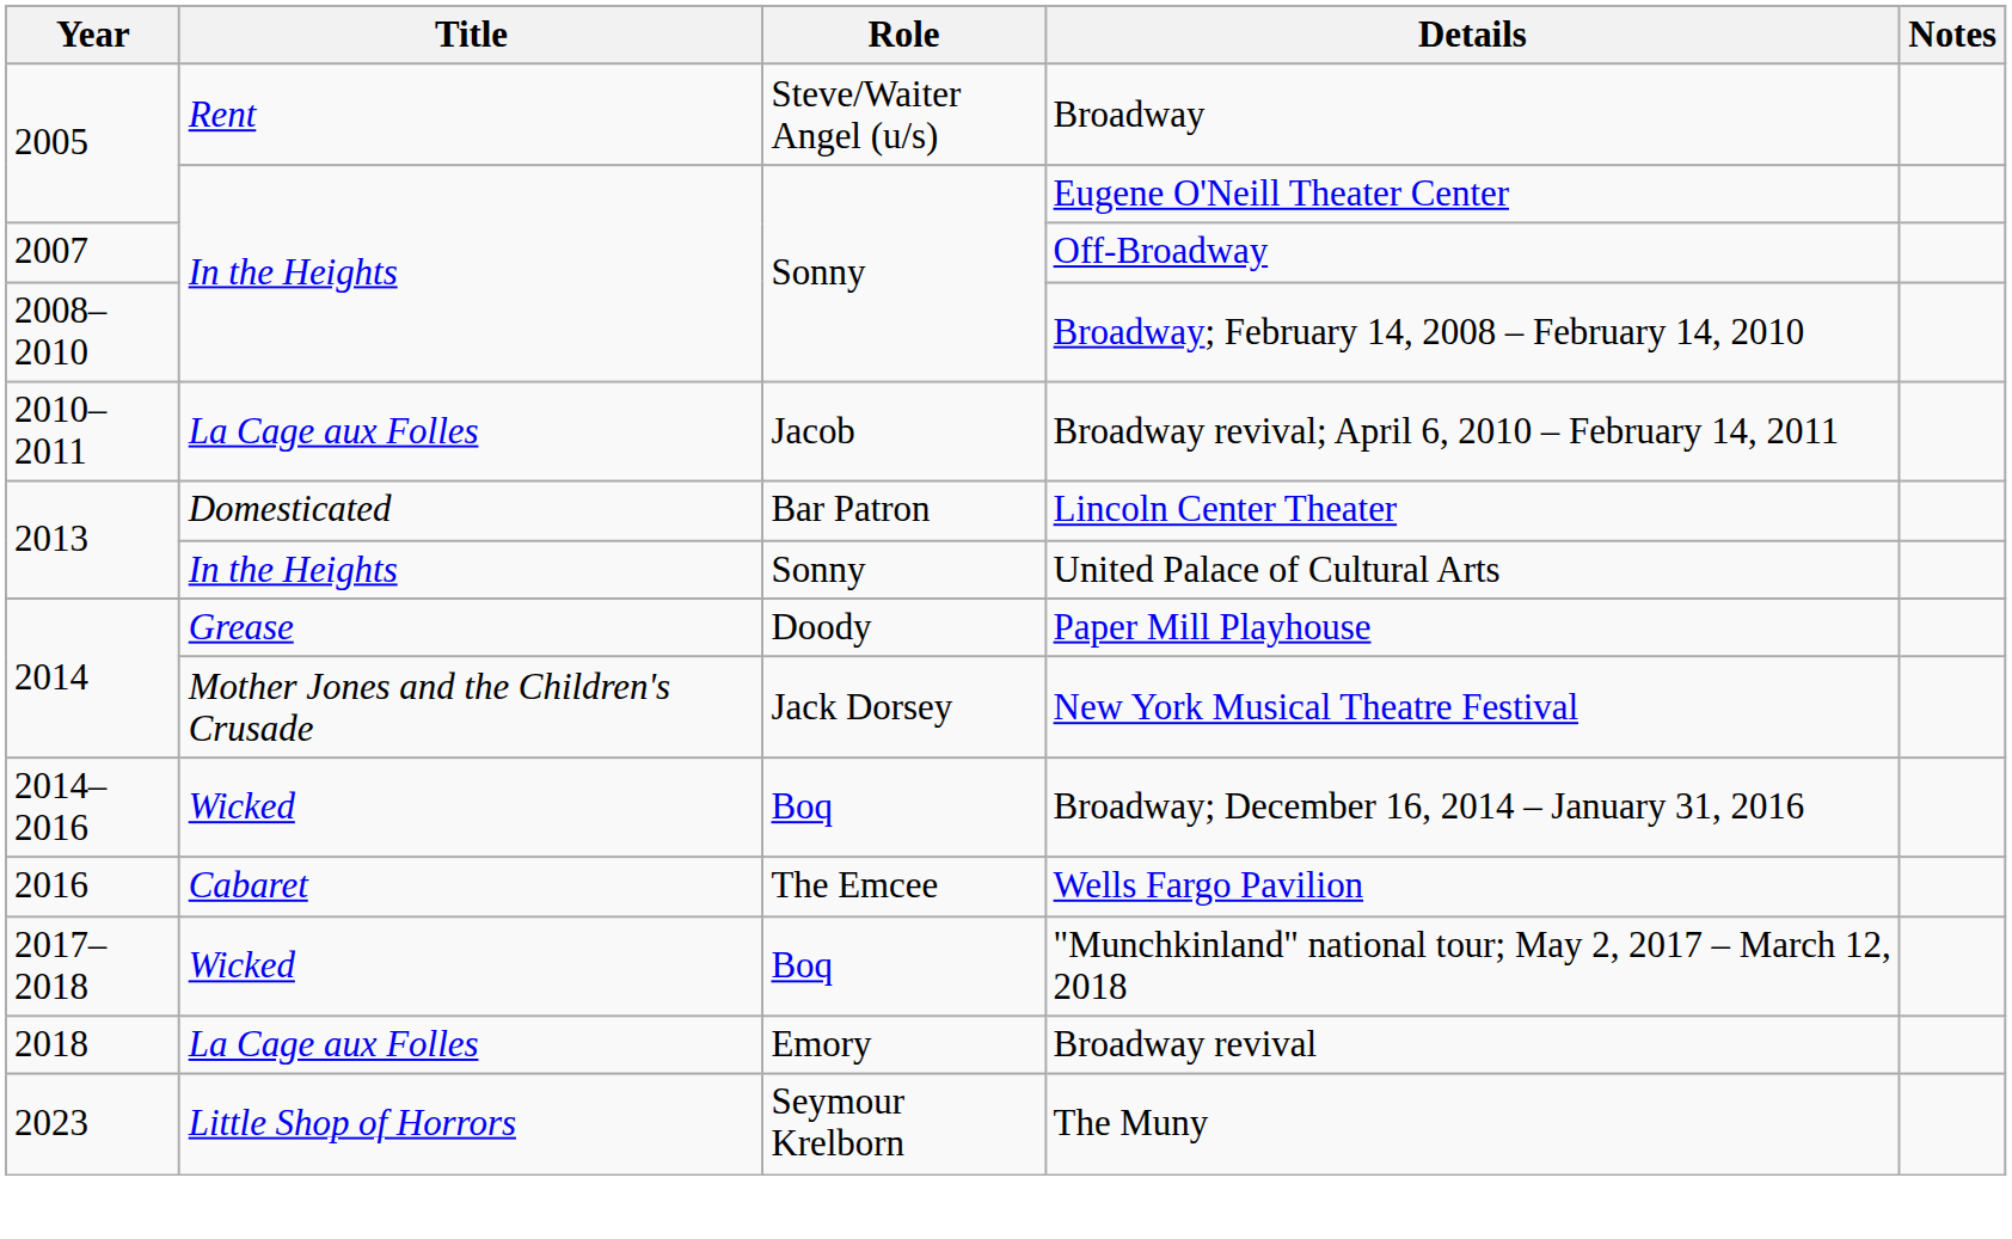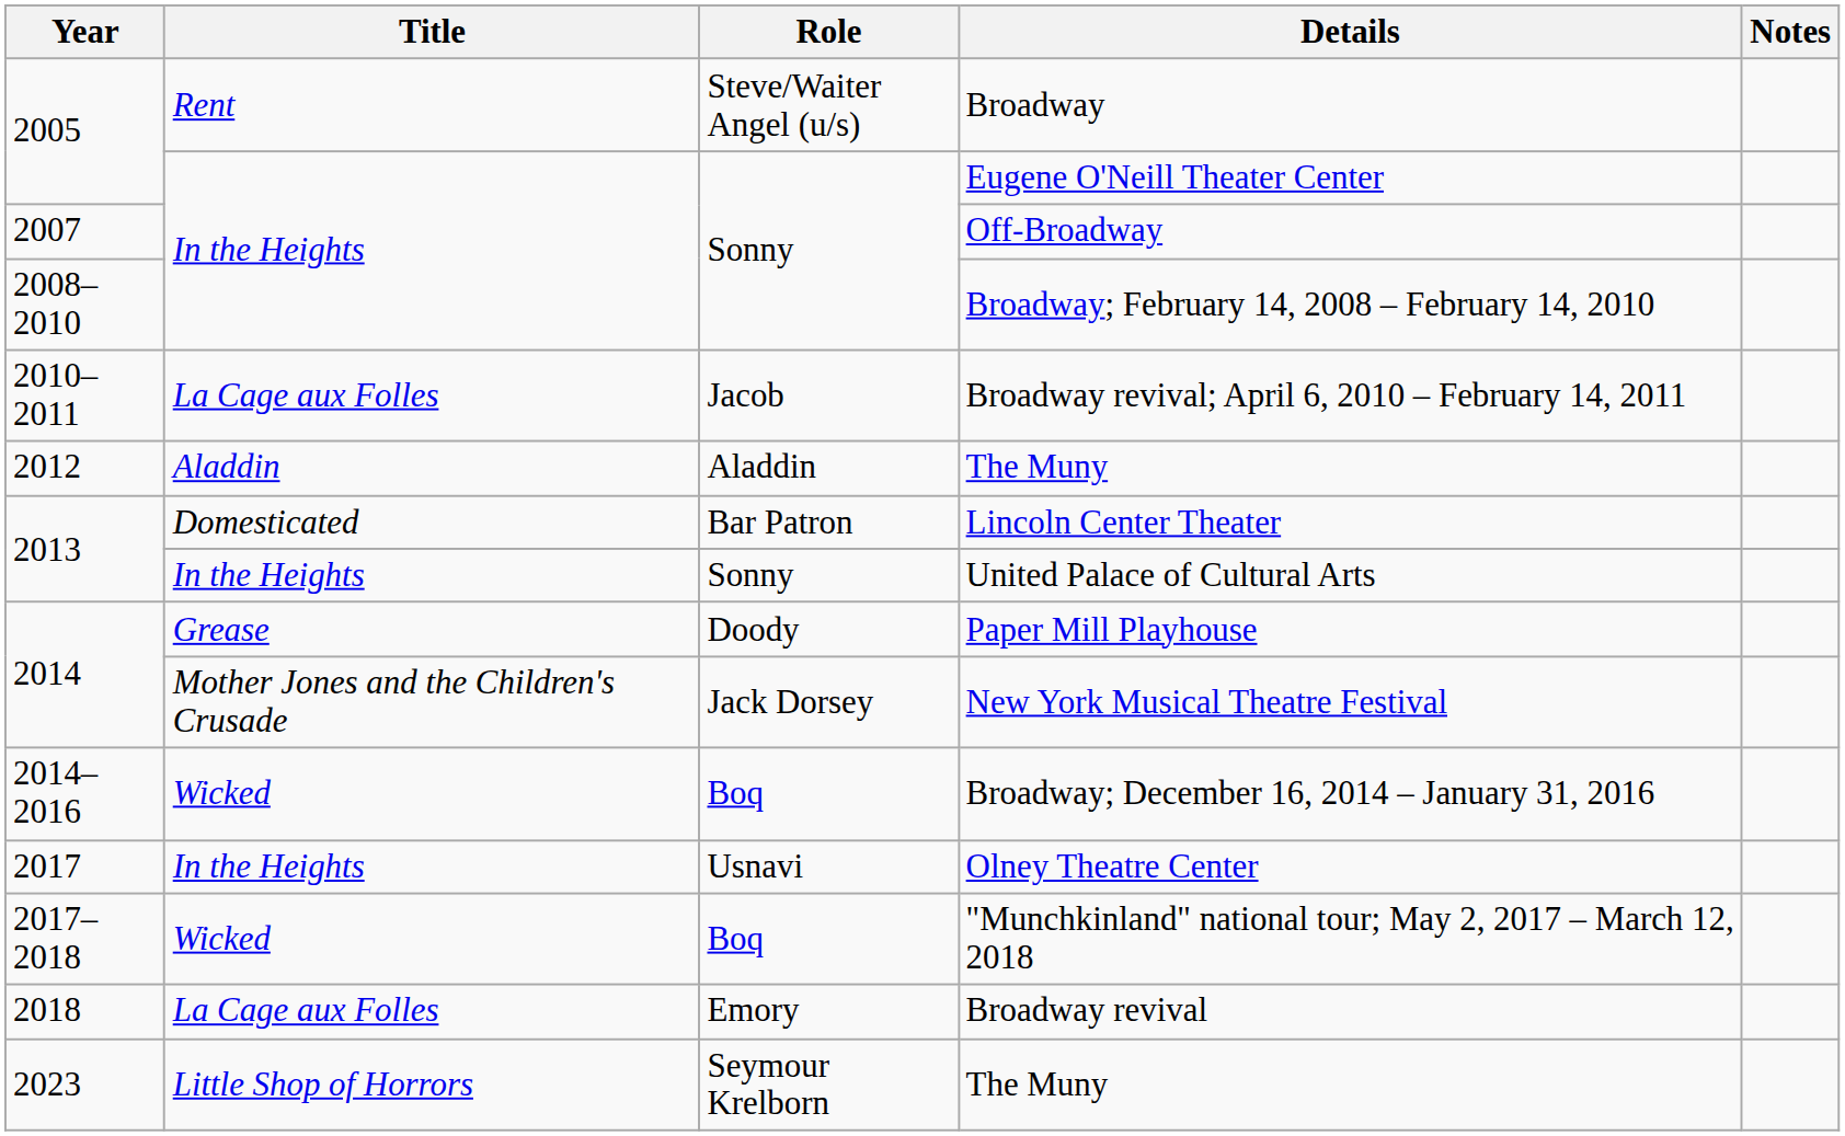 <table class="wikitable unsortable">
 <tr>
 <th>Year</th>
 <th>Title</th>
 <th>Role</th>
 <th>Details</th>
 <th>Notes</th>
 </tr>
 <tr>
 <td rowspan="2">2005</td>
 <td><em><a href='#'>Rent</a></em></td>
 <td>Steve/Waiter<br>Angel (u/s)</td>
 <td>Broadway</td>
 <td></td>
 </tr>
 <tr>
 <td rowspan="3"><em><a href='#'>In the Heights</a></em></td>
 <td rowspan="3">Sonny</td>
 <td><a href='#'>Eugene O'Neill Theater Center</a></td>
 <td></td>
 </tr>
 <tr>
 <td>2007</td>
 <td><a href='#'>Off-Broadway</a></td>
 <td></td>
 </tr>
 <tr>
 <td>2008–2010</td>
 <td><a href='#'>Broadway</a>; February 14, 2008 – February 14, 2010</td>
 <td></td>
 </tr>
 <tr>
 <td>2010–2011</td>
 <td><em><a href='#'>La Cage aux Folles</a></em></td>
 <td>Jacob</td>
 <td>Broadway revival; April 6, 2010 – February 14, 2011</td>
 <td></td>
 </tr>
 <tr>
+<td>2012</td>
+<td><em><a href='#'>Aladdin</a></em></td>
+<td>Aladdin</td>
+<td><a href='#'>The Muny</a></td>
+<td></td>
+</tr>
+<tr>
 <td rowspan=2>2013</td>
 <td><em>Domesticated</em></td>
 <td>Bar Patron</td>
 <td><a href='#'>Lincoln Center Theater</a></td>
 <td></td>
 </tr>
 <tr>
 <td><em><a href='#'>In the Heights</a></em></td>
 <td>Sonny</td>
 <td>United Palace of Cultural Arts</td>
 <td></td>
 </tr>
 <tr>
 <td rowspan=2>2014</td>
 <td><em><a href='#'>Grease</a></em></td>
 <td>Doody</td>
 <td><a href='#'>Paper Mill Playhouse</a></td>
 <td></td>
 </tr>
 <tr>
 <td><em>Mother Jones and the Children's Crusade</em></td>
 <td>Jack Dorsey</td>
 <td><a href='#'>New York Musical Theatre Festival</a></td>
 <td></td>
 </tr>
 <tr>
 <td>2014–2016</td>
 <td><em><a href='#'>Wicked</a></em></td>
 <td><a href='#'>Boq</a></td>
 <td>Broadway; December 16, 2014 – January 31, 2016</td>
 <td></td>
 </tr>
 <tr>
-<td>2016</td>
-<td><em><a href='#'>Cabaret</a></em></td>
-<td>The Emcee</td>
-<td><a href='#'>Wells Fargo Pavilion</a></td>
+<td>2017</td>
+<td><em><a href='#'>In the Heights</a></em></td>
+<td>Usnavi</td>
+<td><a href='#'>Olney Theatre Center</a></td>
 <td></td>
 </tr>
 <tr>
 <td>2017–2018</td>
 <td><em><a href='#'>Wicked</a></em></td>
 <td><a href='#'>Boq</a></td>
 <td>"Munchkinland" national tour; May 2, 2017 – March 12, 2018</td>
 <td></td>
 </tr>
 <tr>
 <td>2018</td>
 <td><em><a href='#'>La Cage aux Folles</a></em></td>
 <td>Emory</td>
 <td>Broadway revival</td>
 <td></td>
 </tr>
 <tr>
 <td>2023</td>
 <td><em><a href='#'>Little Shop of Horrors</a></em></td>
 <td>Seymour Krelborn</td>
 <td>The Muny</td>
 <td></td>
 </tr>
 </table>
